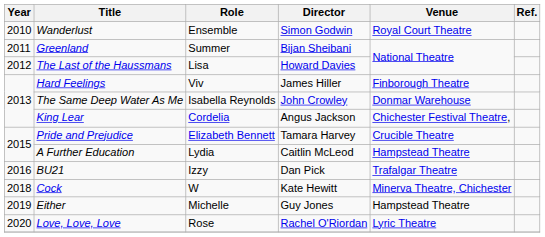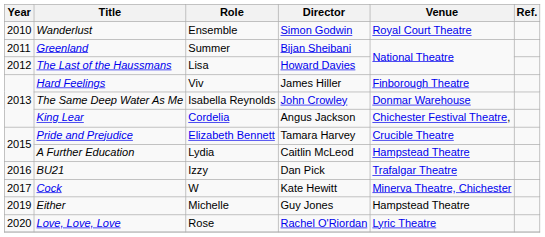 <table class="wikitable unsortable">
 <tr>
 <th scope="col">Year</th>
 <th scope="col">Title</th>
 <th scope="col">Role</th>
 <th>Director</th>
 <th>Venue</th>
 <th>Ref.</th>
 </tr>
 <tr>
 <td>2010</td>
 <td><em>Wanderlust</em></td>
 <td>Ensemble</td>
 <td><a href='#'>Simon Godwin</a></td>
 <td><a href='#'>Royal Court Theatre</a></td>
 <td></td>
 </tr>
 <tr>
 <td>2011</td>
 <td><em><a href='#'>Greenland</a></em></td>
 <td>Summer</td>
 <td><a href='#'>Bijan Sheibani</a></td>
 <td rowspan="2"><a href='#'>National Theatre</a></td>
 <td></td>
 </tr>
 <tr>
 <td>2012</td>
 <td><em><a href='#'>The Last of the Haussmans</a></em></td>
 <td>Lisa</td>
 <td><a href='#'>Howard Davies</a></td>
 <td></td>
 </tr>
 <tr>
 <td rowspan="3">2013</td>
 <td><em><a href='#'>Hard Feelings</a></em></td>
 <td>Viv</td>
 <td>James Hiller</td>
 <td><a href='#'>Finborough Theatre</a></td>
 <td></td>
 </tr>
 <tr>
 <td><em>The Same Deep Water As Me</em></td>
 <td>Isabella Reynolds</td>
 <td><a href='#'>John Crowley</a></td>
 <td><a href='#'>Donmar Warehouse</a></td>
 <td></td>
 </tr>
 <tr>
 <td><em><a href='#'>King Lear</a></em></td>
 <td><a href='#'>Cordelia</a></td>
 <td>Angus Jackson</td>
 <td><a href='#'>Chichester Festival Theatre</a>,</td>
 <td></td>
 </tr>
 <tr>
 <td rowspan="2">2015</td>
 <td><em><a href='#'>Pride and Prejudice</a></em></td>
 <td><a href='#'>Elizabeth Bennett</a></td>
 <td>Tamara Harvey</td>
 <td><a href='#'>Crucible Theatre</a></td>
 <td></td>
 </tr>
 <tr>
 <td><em>A Further Education </em></td>
 <td>Lydia</td>
 <td>Caitlin McLeod</td>
 <td><a href='#'>Hampstead Theatre</a></td>
 <td></td>
 </tr>
 <tr>
 <td>2016</td>
 <td><em>BU21</em></td>
 <td>Izzy</td>
 <td>Dan Pick</td>
 <td><a href='#'>Trafalgar Theatre</a></td>
 <td></td>
 </tr>
 <tr>
-<td>2018</td>
+<td>2017</td>
 <td><em><a href='#'>Cock</a></em></td>
 <td>W</td>
 <td>Kate Hewitt</td>
 <td><a href='#'>Minerva Theatre, Chichester</a></td>
 <td></td>
 </tr>
 <tr>
 <td>2019</td>
 <td><em>Either</em></td>
 <td>Michelle</td>
 <td>Guy Jones</td>
 <td>Hampstead Theatre</td>
 <td></td>
 </tr>
 <tr>
 <td>2020</td>
 <td><em><a href='#'>Love, Love, Love</a></em></td>
 <td>Rose</td>
 <td><a href='#'>Rachel O'Riordan</a></td>
 <td><a href='#'>Lyric Theatre</a></td>
 <td></td>
 </tr>
 <tr>
 </tr>
 </table>
